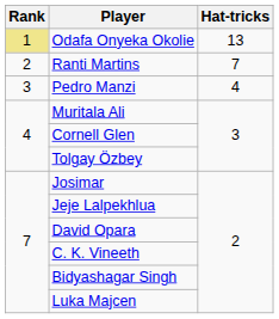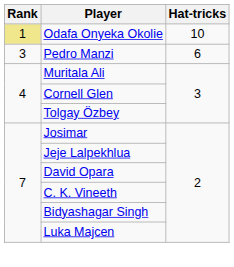 <table class="wikitable sortable" style="text-align:center">
 <tr>
 <th>Rank</th>
 <th>Player</th>
 <th>Hat-tricks</th>
 </tr>
 <tr>
 <td style="background: khaki;">1</td>
 <td align="left"> <a href='#'>Odafa Onyeka Okolie</a></td>
-<td>13</td>
-</tr>
-<tr>
-<td>2</td>
-<td align="left"> <a href='#'>Ranti Martins</a></td>
-<td>7</td>
+<td>10</td>
 </tr>
 <tr>
 <td>3</td>
 <td align="left"> <a href='#'>Pedro Manzi</a></td>
-<td>4</td>
+<td>6</td>
 </tr>
 <tr>
 <td rowspan=3>4</td>
 <td align="left"> <a href='#'>Muritala Ali</a></td>
 <td rowspan=3>3</td>
 </tr>
 <tr>
 <td align="left"> <a href='#'>Cornell Glen</a></td>
 </tr>
 <tr>
 <td align="left"> <a href='#'>Tolgay Özbey</a></td>
 </tr>
 <tr>
 <td rowspan=6>7</td>
 <td align="left"> <a href='#'>Josimar</a></td>
 <td rowspan=6>2</td>
 </tr>
 <tr>
 <td align="left"> <a href='#'>Jeje Lalpekhlua</a></td>
 </tr>
 <tr>
 <td align="left"> <a href='#'>David Opara</a></td>
 </tr>
 <tr>
 <td align="left"> <a href='#'>C. K. Vineeth</a></td>
 </tr>
 <tr>
 <td align="left"> <a href='#'>Bidyashagar Singh</a></td>
 </tr>
 <tr>
 <td align="left"> <a href='#'>Luka Majcen</a></td>
 </tr>
 </table>
